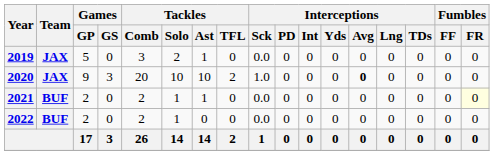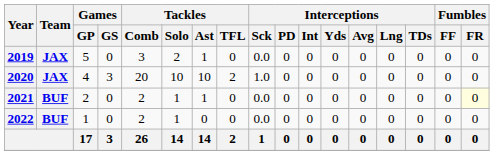 <table class="wikitable" style="text-align: center;">
 <tr>
 <th rowspan="2">Year</th>
 <th rowspan="2">Team</th>
 <th colspan="2">Games</th>
 <th colspan="4">Tackles</th>
 <th colspan="7">Interceptions</th>
 <th colspan="2">Fumbles</th>
 </tr>
 <tr>
 <th>GP</th>
 <th>GS</th>
 <th>Comb</th>
 <th>Solo</th>
 <th>Ast</th>
 <th>TFL</th>
 <th>Sck</th>
 <th>PD</th>
 <th>Int</th>
 <th>Yds</th>
 <th>Avg</th>
 <th>Lng</th>
 <th>TDs</th>
 <th>FF</th>
 <th>FR</th>
 </tr>
 <tr>
 <th><a href='#'>2019</a></th>
 <th><a href='#'>JAX</a></th>
 <td>5</td>
 <td>0</td>
 <td>3</td>
 <td>2</td>
 <td>1</td>
 <td>0</td>
 <td>0.0</td>
 <td>0</td>
 <td>0</td>
 <td>0</td>
 <td>0</td>
 <td>0</td>
 <td>0</td>
 <td>0</td>
 <td>0</td>
 </tr>
 <tr>
 <th><a href='#'>2020</a></th>
 <th><a href='#'>JAX</a></th>
-<td>9</td>
+<td>4</td>
 <td>3</td>
 <td>20</td>
 <td>10</td>
 <td>10</td>
 <td>2</td>
 <td>1.0</td>
 <td>0</td>
 <td>0</td>
 <td>0</td>
-<td><strong>0</strong></td>
+<td>0</td>
 <td>0</td>
 <td>0</td>
 <td>0</td>
 <td>0</td>
 </tr>
 <tr>
 <th><a href='#'>2021</a></th>
 <th><a href='#'>BUF</a></th>
 <td>2</td>
 <td>0</td>
 <td>2</td>
 <td>1</td>
 <td>1</td>
 <td>0</td>
 <td>0.0</td>
 <td>0</td>
 <td>0</td>
 <td>0</td>
 <td>0</td>
 <td>0</td>
 <td>0</td>
 <td>0</td>
 <td style="background: lightyellow;">0</td>
 </tr>
 <tr>
 <th><a href='#'>2022</a></th>
 <th><a href='#'>BUF</a></th>
-<td>2</td>
+<td>1</td>
 <td>0</td>
 <td>2</td>
 <td>1</td>
 <td>0</td>
 <td>0</td>
 <td>0.0</td>
 <td>0</td>
 <td>0</td>
 <td>0</td>
 <td>0</td>
 <td>0</td>
 <td>0</td>
 <td>0</td>
 <td>0</td>
 </tr>
 <tr>
 <th colspan="2"></th>
 <th>17</th>
 <th>3</th>
 <th>26</th>
 <th>14</th>
 <th>14</th>
 <th>2</th>
 <th>1</th>
 <th>0</th>
 <th>0</th>
 <th>0</th>
 <th>0</th>
 <th>0</th>
 <th>0</th>
 <th>0</th>
 <th>0</th>
 </tr>
 <tr>
 </tr>
 </table>
